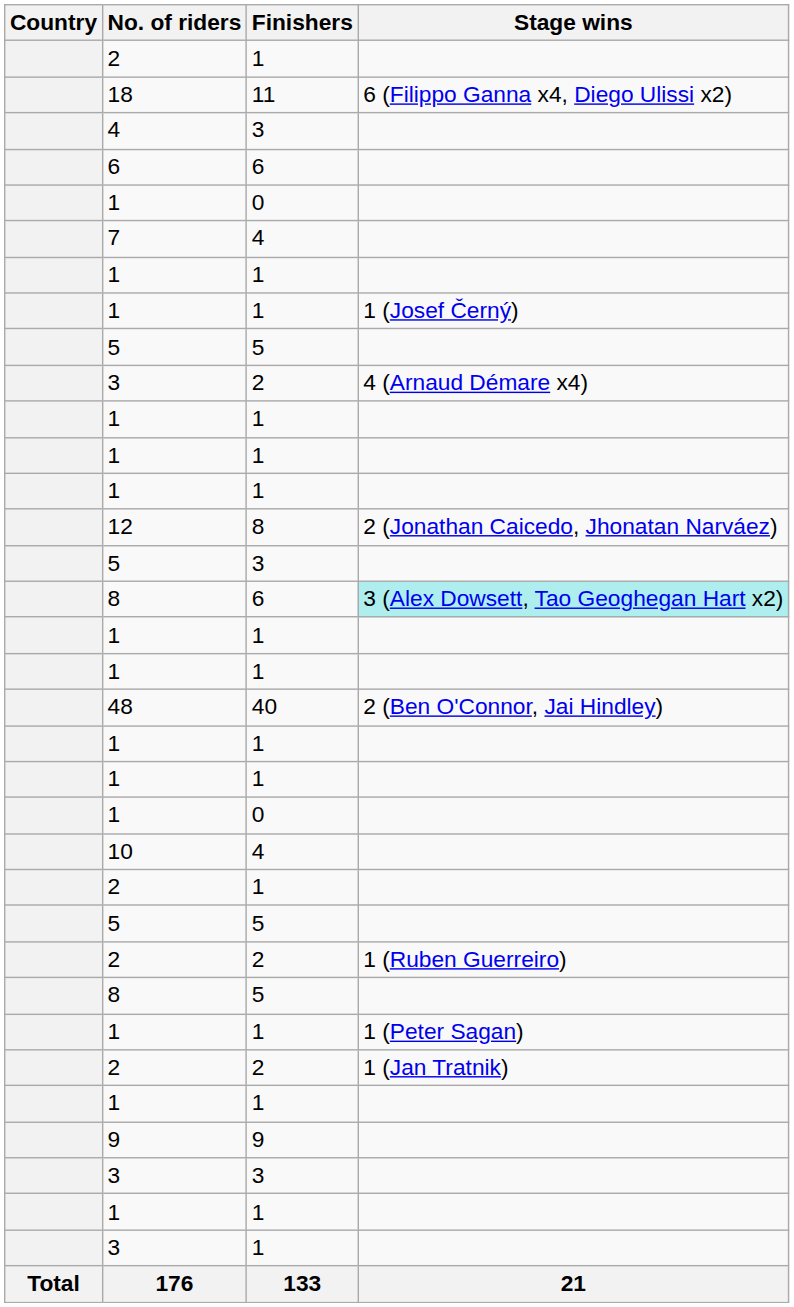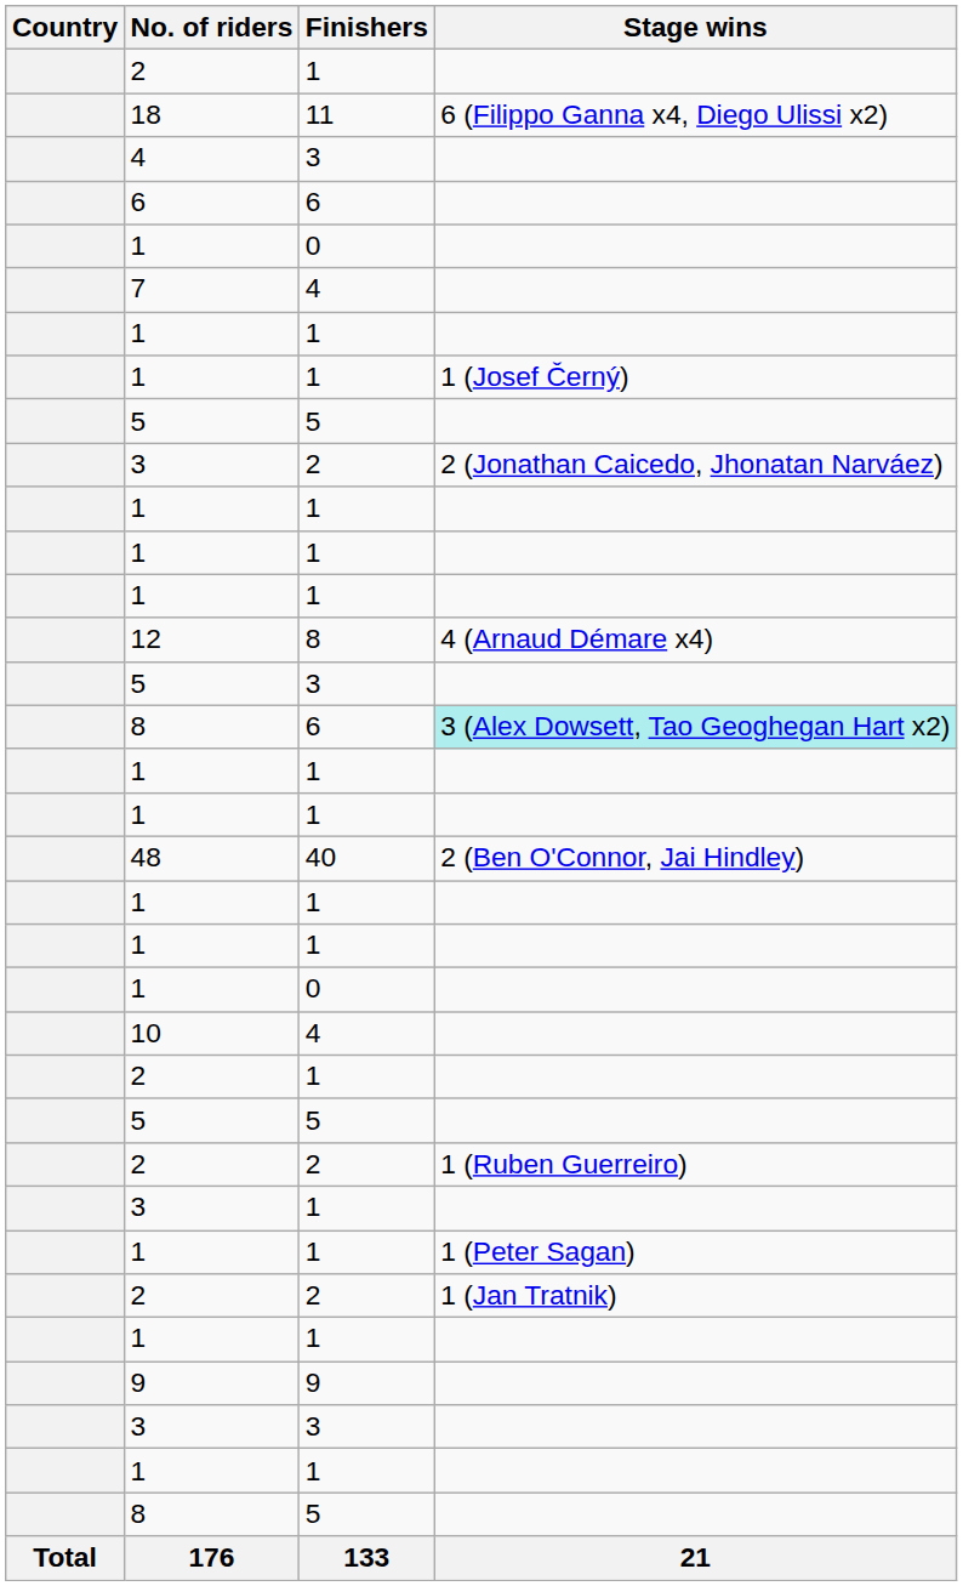 <table class="wikitable sortable plainrowheaders">
 <tr>
 <th scope="col">Country</th>
 <th scope="col">No. of riders</th>
 <th scope="col">Finishers</th>
 <th scope="col">Stage wins</th>
 </tr>
 <tr>
 <th scope="row"></th>
 <td>2</td>
 <td>1</td>
 <td></td>
 </tr>
 <tr>
 <th scope="row"></th>
 <td>18</td>
 <td>11</td>
 <td>6 (<a href='#'>Filippo Ganna</a> x4, <a href='#'>Diego Ulissi</a> x2)</td>
 </tr>
 <tr>
 <th scope="row"></th>
 <td>4</td>
 <td>3</td>
 <td></td>
 </tr>
 <tr>
 <th scope="row"></th>
 <td>6</td>
 <td>6</td>
 <td></td>
 </tr>
 <tr>
 <th scope="row"></th>
 <td>1</td>
 <td>0</td>
 <td></td>
 </tr>
 <tr>
 <th scope="row"></th>
 <td>7</td>
 <td>4</td>
 <td></td>
 </tr>
 <tr>
 <th scope="row"></th>
 <td>1</td>
 <td>1</td>
 <td></td>
 </tr>
 <tr>
 <th scope="row"></th>
 <td>1</td>
 <td>1</td>
 <td>1 (<a href='#'>Josef Černý</a>)</td>
 </tr>
 <tr>
 <th scope="row"></th>
 <td>5</td>
 <td>5</td>
 <td></td>
 </tr>
 <tr>
 <th scope="row"></th>
 <td>3</td>
 <td>2</td>
-<td>4 (<a href='#'>Arnaud Démare</a> x4)</td>
+<td>2 (<a href='#'>Jonathan Caicedo</a>, <a href='#'>Jhonatan Narváez</a>)</td>
 </tr>
 <tr>
 <th scope="row"></th>
 <td>1</td>
 <td>1</td>
 <td></td>
 </tr>
 <tr>
 <th scope="row"></th>
 <td>1</td>
 <td>1</td>
 <td></td>
 </tr>
 <tr>
 <th scope="row"></th>
 <td>1</td>
 <td>1</td>
 <td></td>
 </tr>
 <tr>
 <th scope="row"></th>
 <td>12</td>
 <td>8</td>
-<td>2 (<a href='#'>Jonathan Caicedo</a>, <a href='#'>Jhonatan Narváez</a>)</td>
+<td>4 (<a href='#'>Arnaud Démare</a> x4)</td>
 </tr>
 <tr>
 <th scope="row"></th>
 <td>5</td>
 <td>3</td>
 <td></td>
 </tr>
 <tr>
 <th scope="row"></th>
 <td>8</td>
 <td>6</td>
 <td style="background: paleturquoise;">3 (<a href='#'>Alex Dowsett</a>, <a href='#'>Tao Geoghegan Hart</a> x2)</td>
 </tr>
 <tr>
 <th scope="row"></th>
 <td>1</td>
 <td>1</td>
 <td></td>
 </tr>
 <tr>
 <th scope="row"></th>
 <td>1</td>
 <td>1</td>
 <td></td>
 </tr>
 <tr>
 <th scope="row"></th>
 <td>48</td>
 <td>40</td>
 <td>2 (<a href='#'>Ben O'Connor</a>, <a href='#'>Jai Hindley</a>)</td>
 </tr>
 <tr>
 <th scope="row"></th>
 <td>1</td>
 <td>1</td>
 <td></td>
 </tr>
 <tr>
 <th scope="row"></th>
 <td>1</td>
 <td>1</td>
 <td></td>
 </tr>
 <tr>
 <th scope="row"></th>
 <td>1</td>
 <td>0</td>
 <td></td>
 </tr>
 <tr>
 <th scope="row"></th>
 <td>10</td>
 <td>4</td>
 <td></td>
 </tr>
 <tr>
 <th scope="row"></th>
 <td>2</td>
 <td>1</td>
 <td></td>
 </tr>
 <tr>
 <th scope="row"></th>
 <td>5</td>
 <td>5</td>
 <td></td>
 </tr>
 <tr>
 <th scope="row"></th>
 <td>2</td>
 <td>2</td>
 <td>1 (<a href='#'>Ruben Guerreiro</a>)</td>
 </tr>
 <tr>
 <th scope="row"></th>
-<td>8</td>
-<td>5</td>
+<td>3</td>
+<td>1</td>
 <td></td>
 </tr>
 <tr>
 <th scope="row"></th>
 <td>1</td>
 <td>1</td>
 <td>1 (<a href='#'>Peter Sagan</a>)</td>
 </tr>
 <tr>
 <th scope="row"></th>
 <td>2</td>
 <td>2</td>
 <td>1 (<a href='#'>Jan Tratnik</a>)</td>
 </tr>
 <tr>
 <th scope="row"></th>
 <td>1</td>
 <td>1</td>
 <td></td>
 </tr>
 <tr>
 <th scope="row"></th>
 <td>9</td>
 <td>9</td>
 <td></td>
 </tr>
 <tr>
 <th scope="row"></th>
 <td>3</td>
 <td>3</td>
 <td></td>
 </tr>
 <tr>
 <th scope="row"></th>
 <td>1</td>
 <td>1</td>
 <td></td>
 </tr>
 <tr>
 <th scope="row"></th>
-<td>3</td>
-<td>1</td>
+<td>8</td>
+<td>5</td>
 <td></td>
 </tr>
 <tr>
 <th scope="row">Total</th>
 <th>176</th>
 <th>133</th>
 <th>21</th>
 </tr>
 </table>
